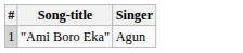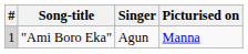 <table class="wikitable">
 <tr>
 <th>#</th>
 <th>Song-title</th>
 <th>Singer</th>
+<th>Picturised on</th>
 </tr>
 <tr>
 <td style="background: lightgrey;">1</td>
 <td>"Ami Boro Eka"</td>
 <td>Agun</td>
+<td><a href='#'>Manna</a></td>
 </tr>
 </table>
